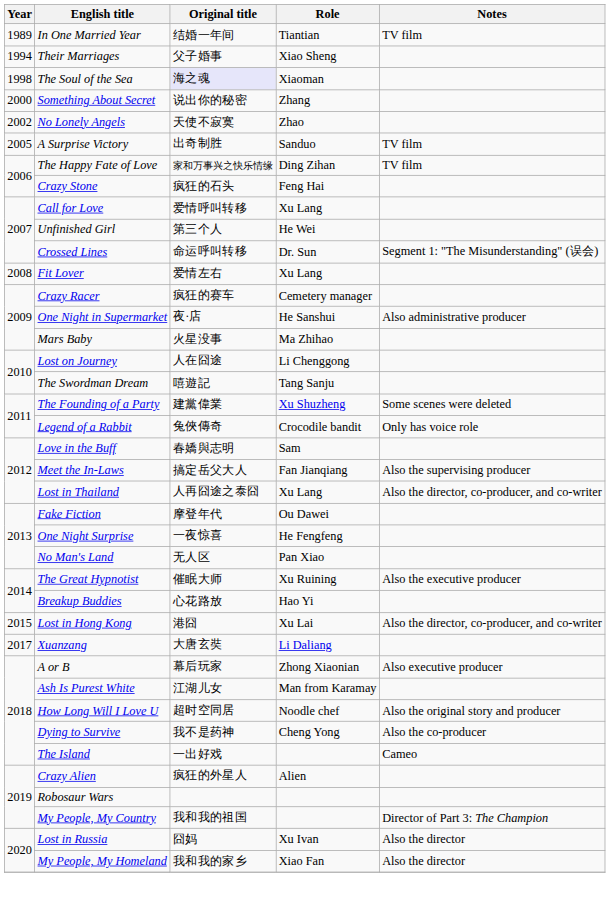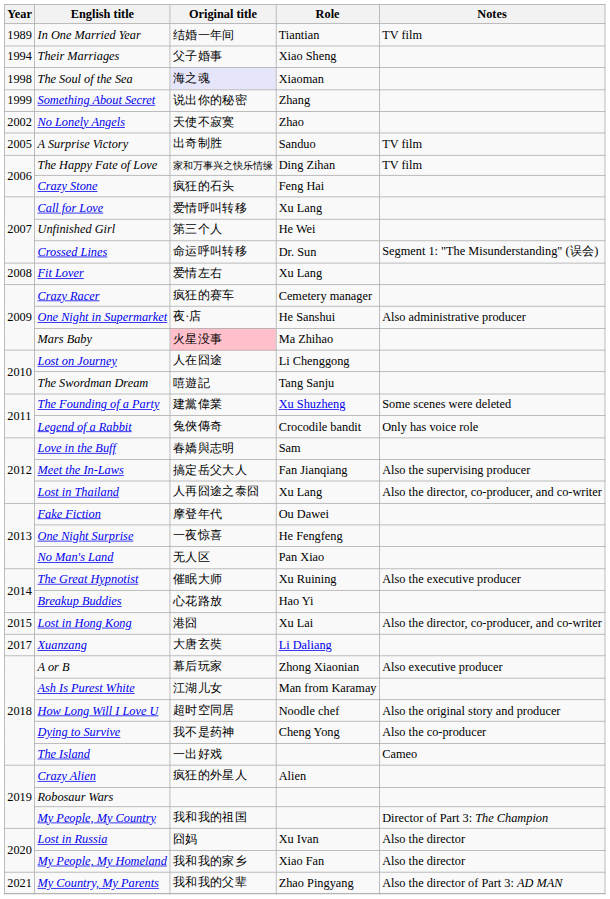 <table class="wikitable sortable">
 <tr>
 <th>Year</th>
 <th>English title</th>
 <th>Original title</th>
 <th>Role</th>
 <th class="unsortable">Notes</th>
 </tr>
 <tr>
 <td>1989</td>
 <td><em>In One Married Year</em></td>
 <td>结婚一年间</td>
 <td>Tiantian</td>
 <td>TV film</td>
 </tr>
 <tr>
 <td>1994</td>
 <td><em>Their Marriages</em></td>
 <td>父子婚事</td>
 <td>Xiao Sheng</td>
 <td></td>
 </tr>
 <tr>
 <td>1998</td>
 <td><em>The Soul of the Sea</em></td>
 <td style="background: lavender;">海之魂</td>
 <td>Xiaoman</td>
 <td></td>
 </tr>
 <tr>
-<td>2000</td>
+<td>1999</td>
 <td><em><a href='#'>Something About Secret</a></em></td>
 <td>说出你的秘密</td>
 <td>Zhang</td>
 <td></td>
 </tr>
 <tr>
 <td>2002</td>
 <td><em><a href='#'>No Lonely Angels</a></em></td>
 <td>天使不寂寞</td>
 <td>Zhao</td>
 <td></td>
 </tr>
 <tr>
 <td>2005</td>
 <td><em>A Surprise Victory</em></td>
 <td>出奇制胜</td>
 <td>Sanduo</td>
 <td>TV film</td>
 </tr>
 <tr>
 <td rowspan=2>2006</td>
 <td><em>The Happy Fate of Love</em></td>
 <td><small>家和万事兴之快乐情缘</small></td>
 <td>Ding Zihan</td>
 <td>TV film</td>
 </tr>
 <tr>
 <td><em><a href='#'>Crazy Stone</a></em></td>
 <td>疯狂的石头</td>
 <td>Feng Hai</td>
 <td></td>
 </tr>
 <tr>
 <td rowspan=3>2007</td>
 <td><em><a href='#'>Call for Love</a></em></td>
 <td>爱情呼叫转移</td>
 <td>Xu Lang</td>
 <td></td>
 </tr>
 <tr>
 <td><em>Unfinished Girl</em></td>
 <td>第三个人</td>
 <td>He Wei</td>
 <td></td>
 </tr>
 <tr>
 <td><em><a href='#'>Crossed Lines</a></em></td>
 <td>命运呼叫转移</td>
 <td>Dr. Sun</td>
 <td>Segment 1: "The Misunderstanding" (误会)</td>
 </tr>
 <tr>
 <td>2008</td>
 <td><em><a href='#'>Fit Lover</a></em></td>
 <td>爱情左右</td>
 <td>Xu Lang</td>
 <td></td>
 </tr>
 <tr>
 <td rowspan=3>2009</td>
 <td><em><a href='#'>Crazy Racer</a></em></td>
 <td>疯狂的赛车</td>
 <td>Cemetery manager</td>
 <td></td>
 </tr>
 <tr>
 <td><em><a href='#'>One Night in Supermarket</a></em></td>
 <td>夜·店</td>
 <td>He Sanshui</td>
 <td>Also administrative producer</td>
 </tr>
 <tr>
 <td><em>Mars Baby</em></td>
-<td>火星没事</td>
+<td style="background: pink;">火星没事</td>
 <td>Ma Zhihao</td>
 <td></td>
 </tr>
 <tr>
 <td rowspan=2>2010</td>
 <td><em><a href='#'>Lost on Journey</a></em></td>
 <td>人在囧途</td>
 <td>Li Chenggong</td>
 <td></td>
 </tr>
 <tr>
 <td><em>The Swordman Dream</em></td>
 <td>嘻遊記</td>
 <td>Tang Sanju</td>
 <td></td>
 </tr>
 <tr>
 <td rowspan=2>2011</td>
 <td><em><a href='#'>The Founding of a Party</a></em></td>
 <td>建黨偉業</td>
 <td><a href='#'>Xu Shuzheng</a></td>
 <td>Some scenes were deleted</td>
 </tr>
 <tr>
 <td><em><a href='#'>Legend of a Rabbit</a></em></td>
 <td>兔俠傳奇</td>
 <td>Crocodile bandit</td>
 <td>Only has voice role</td>
 </tr>
 <tr>
 <td rowspan=3>2012</td>
 <td><em><a href='#'>Love in the Buff</a></em></td>
 <td>春嬌與志明</td>
 <td>Sam</td>
 <td></td>
 </tr>
 <tr>
 <td><em><a href='#'>Meet the In-Laws</a></em></td>
 <td>搞定岳父大人</td>
 <td>Fan Jianqiang</td>
 <td>Also the supervising producer</td>
 </tr>
 <tr>
 <td><em><a href='#'>Lost in Thailand</a></em></td>
 <td>人再囧途之泰囧</td>
 <td>Xu Lang</td>
 <td>Also the director, co-producer, and co-writer</td>
 </tr>
 <tr>
 <td rowspan=3>2013</td>
 <td><em><a href='#'>Fake Fiction</a></em></td>
 <td>摩登年代</td>
 <td>Ou Dawei</td>
 <td></td>
 </tr>
 <tr>
 <td><em><a href='#'>One Night Surprise</a></em></td>
 <td>一夜惊喜</td>
 <td>He Fengfeng</td>
 <td></td>
 </tr>
 <tr>
 <td><em><a href='#'>No Man's Land</a></em></td>
 <td>无人区</td>
 <td>Pan Xiao</td>
 <td></td>
 </tr>
 <tr>
 <td rowspan=2>2014</td>
 <td><em><a href='#'>The Great Hypnotist</a></em></td>
 <td>催眠大师</td>
 <td>Xu Ruining</td>
 <td>Also the executive producer</td>
 </tr>
 <tr>
 <td><em><a href='#'>Breakup Buddies</a></em></td>
 <td>心花路放</td>
 <td>Hao Yi</td>
 <td></td>
 </tr>
 <tr>
 <td>2015</td>
 <td><em><a href='#'>Lost in Hong Kong</a></em></td>
 <td>港囧</td>
 <td>Xu Lai</td>
 <td>Also the director, co-producer, and co-writer</td>
 </tr>
 <tr>
 <td>2017</td>
 <td><em><a href='#'>Xuanzang</a></em></td>
 <td>大唐玄奘</td>
 <td><a href='#'>Li Daliang</a></td>
 <td></td>
 </tr>
 <tr>
 <td rowspan=5>2018</td>
 <td><em>A or B</em></td>
 <td>幕后玩家</td>
 <td>Zhong Xiaonian</td>
 <td>Also executive producer</td>
 </tr>
 <tr>
 <td><em><a href='#'>Ash Is Purest White</a></em></td>
 <td>江湖儿女</td>
 <td>Man from Karamay</td>
 <td></td>
 </tr>
 <tr>
 <td><em><a href='#'>How Long Will I Love U</a></em></td>
 <td>超时空同居</td>
 <td>Noodle chef</td>
 <td>Also the original story and producer</td>
 </tr>
 <tr>
 <td><em><a href='#'>Dying to Survive</a></em></td>
 <td>我不是药神</td>
 <td>Cheng Yong</td>
 <td>Also the co-producer</td>
 </tr>
 <tr>
 <td><em><a href='#'>The Island</a></em></td>
 <td>一出好戏</td>
 <td></td>
 <td>Cameo</td>
 </tr>
 <tr>
 <td rowspan=3>2019</td>
 <td><em><a href='#'>Crazy Alien</a></em></td>
 <td>疯狂的外星人</td>
 <td>Alien</td>
 <td></td>
 </tr>
 <tr>
 <td><em>Robosaur Wars</em></td>
 <td></td>
 <td></td>
 <td></td>
 </tr>
 <tr>
 <td><em><a href='#'>My People, My Country</a></em></td>
 <td>我和我的祖国</td>
 <td></td>
 <td>Director of Part 3: <em>The Champion</em></td>
 </tr>
 <tr>
 <td rowspan=2>2020</td>
 <td><em><a href='#'>Lost in Russia</a></em></td>
 <td>囧妈</td>
 <td>Xu Ivan</td>
 <td>Also the director</td>
 </tr>
 <tr>
 <td><em><a href='#'>My People, My Homeland</a></em></td>
 <td>我和我的家乡</td>
 <td>Xiao Fan</td>
 <td>Also the director</td>
 </tr>
 <tr>
+<td>2021</td>
+<td><em><a href='#'>My Country, My Parents</a></em></td>
+<td>我和我的父辈</td>
+<td>Zhao Pingyang</td>
+<td>Also the director of Part 3: <em>AD MAN</em></td>
+</tr>
+<tr>
 </tr>
 </table>
